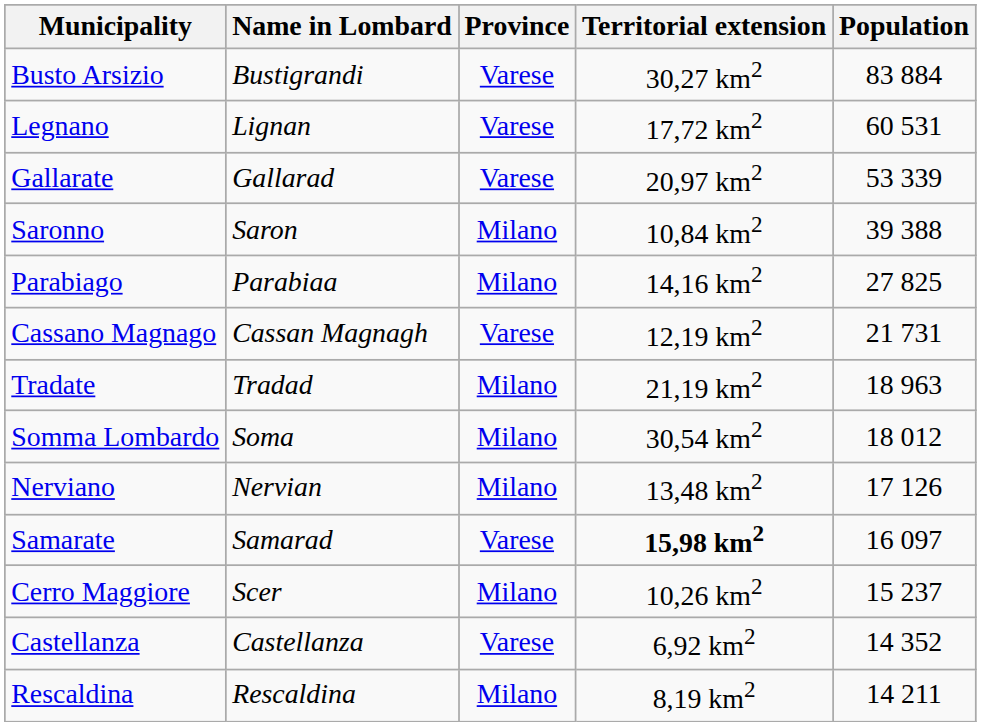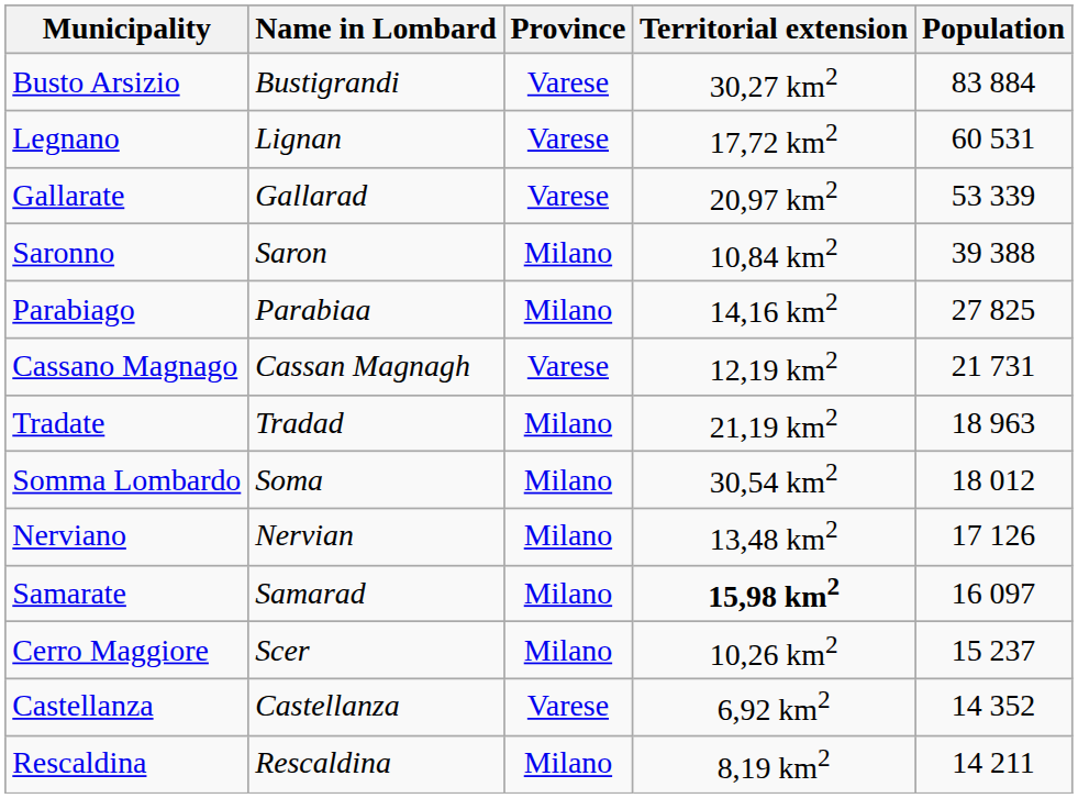 <table class="wikitable">
 <tr>
 <th>Municipality</th>
 <th>Name in Lombard</th>
 <th>Province</th>
 <th>Territorial extension</th>
 <th>Population</th>
 </tr>
 <tr>
 <td><a href='#'>Busto Arsizio</a></td>
 <td><em>Bustigrandi</em></td>
 <td align="center"><a href='#'>Varese</a></td>
 <td align="center">30,27 km<sup>2</sup></td>
 <td align="center">83 884</td>
 </tr>
 <tr>
 <td><a href='#'>Legnano</a></td>
 <td><em>Lignan</em></td>
 <td align="center"><a href='#'>Varese</a></td>
 <td align="center">17,72 km<sup>2</sup></td>
 <td align="center">60 531</td>
 </tr>
 <tr>
 <td><a href='#'>Gallarate</a></td>
 <td><em>Gallarad</em></td>
 <td align="center"><a href='#'>Varese</a></td>
 <td align="center">20,97 km<sup>2</sup></td>
 <td align="center">53 339</td>
 </tr>
 <tr>
 <td><a href='#'>Saronno</a></td>
 <td><em>Saron</em></td>
 <td align="center"><a href='#'>Milano</a></td>
 <td align="center">10,84 km<sup>2</sup></td>
 <td align="center">39 388</td>
 </tr>
 <tr>
 <td><a href='#'>Parabiago</a></td>
 <td><em>Parabiaa</em></td>
 <td align="center"><a href='#'>Milano</a></td>
 <td align="center">14,16 km<sup>2</sup></td>
 <td align="center">27 825</td>
 </tr>
 <tr>
 <td><a href='#'>Cassano Magnago</a></td>
 <td><em>Cassan Magnagh</em></td>
 <td align="center"><a href='#'>Varese</a></td>
 <td align="center">12,19 km<sup>2</sup></td>
 <td align="center">21 731</td>
 </tr>
 <tr>
 <td><a href='#'>Tradate</a></td>
 <td><em>Tradad</em></td>
 <td align="center"><a href='#'>Milano</a></td>
 <td align="center">21,19 km<sup>2</sup></td>
 <td align="center">18 963</td>
 </tr>
 <tr>
 <td><a href='#'>Somma Lombardo</a></td>
 <td><em>Soma</em></td>
 <td align="center"><a href='#'>Milano</a></td>
 <td align="center">30,54 km<sup>2</sup></td>
 <td align="center">18 012</td>
 </tr>
 <tr>
 <td><a href='#'>Nerviano</a></td>
 <td><em>Nervian</em></td>
 <td align="center"><a href='#'>Milano</a></td>
 <td align="center">13,48 km<sup>2</sup></td>
 <td align="center">17 126</td>
 </tr>
 <tr>
 <td><a href='#'>Samarate</a></td>
 <td><em>Samarad</em></td>
-<td align="center"><a href='#'>Varese</a></td>
+<td align="center"><a href='#'>Milano</a></td>
 <td align="center"><strong>15,98 km<sup>2</sup></strong></td>
 <td align="center">16 097</td>
 </tr>
 <tr>
 <td><a href='#'>Cerro Maggiore</a></td>
 <td><em>Scer</em></td>
 <td align="center"><a href='#'>Milano</a></td>
 <td align="center">10,26 km<sup>2</sup></td>
 <td align="center">15 237</td>
 </tr>
 <tr>
 <td><a href='#'>Castellanza</a></td>
 <td><em>Castellanza</em></td>
 <td align="center"><a href='#'>Varese</a></td>
 <td align="center">6,92 km<sup>2</sup></td>
 <td align="center">14 352</td>
 </tr>
 <tr>
 <td><a href='#'>Rescaldina</a></td>
 <td><em>Rescaldina</em></td>
 <td align="center"><a href='#'>Milano</a></td>
 <td align="center">8,19 km<sup>2</sup></td>
 <td align="center">14 211</td>
 </tr>
 </table>
